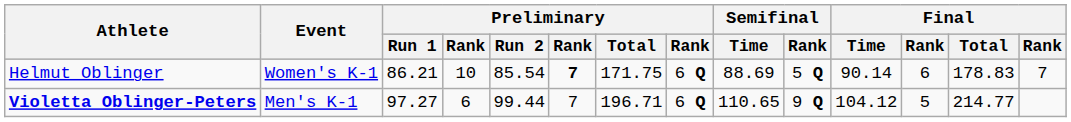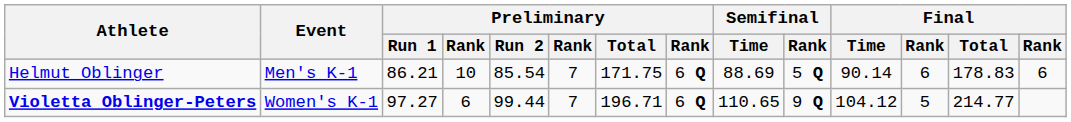 <table class="wikitable" style="font-size:90%">
 <tr>
 <th rowspan="2">Athlete</th>
 <th rowspan="2">Event</th>
 <th colspan="6">Preliminary</th>
 <th colspan="2">Semifinal</th>
 <th colspan="4">Final</th>
 </tr>
 <tr style="font-size:95%">
 <th>Run 1</th>
 <th>Rank</th>
 <th>Run 2</th>
 <th>Rank</th>
 <th>Total</th>
 <th>Rank</th>
 <th>Time</th>
 <th>Rank</th>
 <th>Time</th>
 <th>Rank</th>
 <th>Total</th>
 <th>Rank</th>
 </tr>
 <tr align=center>
 <td align=left><a href='#'>Helmut Oblinger</a></td>
-<td align=left><a href='#'>Women's K-1</a></td>
+<td align=left><a href='#'>Men's K-1</a></td>
 <td>86.21</td>
 <td>10</td>
 <td>85.54</td>
-<td><strong>7</strong></td>
+<td>7</td>
 <td>171.75</td>
 <td>6 <strong>Q</strong></td>
 <td>88.69</td>
 <td>5 <strong>Q</strong></td>
 <td>90.14</td>
 <td>6</td>
 <td>178.83</td>
-<td>7</td>
+<td>6</td>
 </tr>
 <tr align=center>
 <td align=left><strong><a href='#'>Violetta Oblinger-Peters</a></strong></td>
-<td align=left><a href='#'>Men's K-1</a></td>
+<td align=left><a href='#'>Women's K-1</a></td>
 <td>97.27</td>
 <td>6</td>
 <td>99.44</td>
 <td>7</td>
 <td>196.71</td>
 <td>6 <strong>Q</strong></td>
 <td>110.65</td>
 <td>9 <strong>Q</strong></td>
 <td>104.12</td>
 <td>5</td>
 <td>214.77</td>
 <td></td>
 </tr>
 </table>
